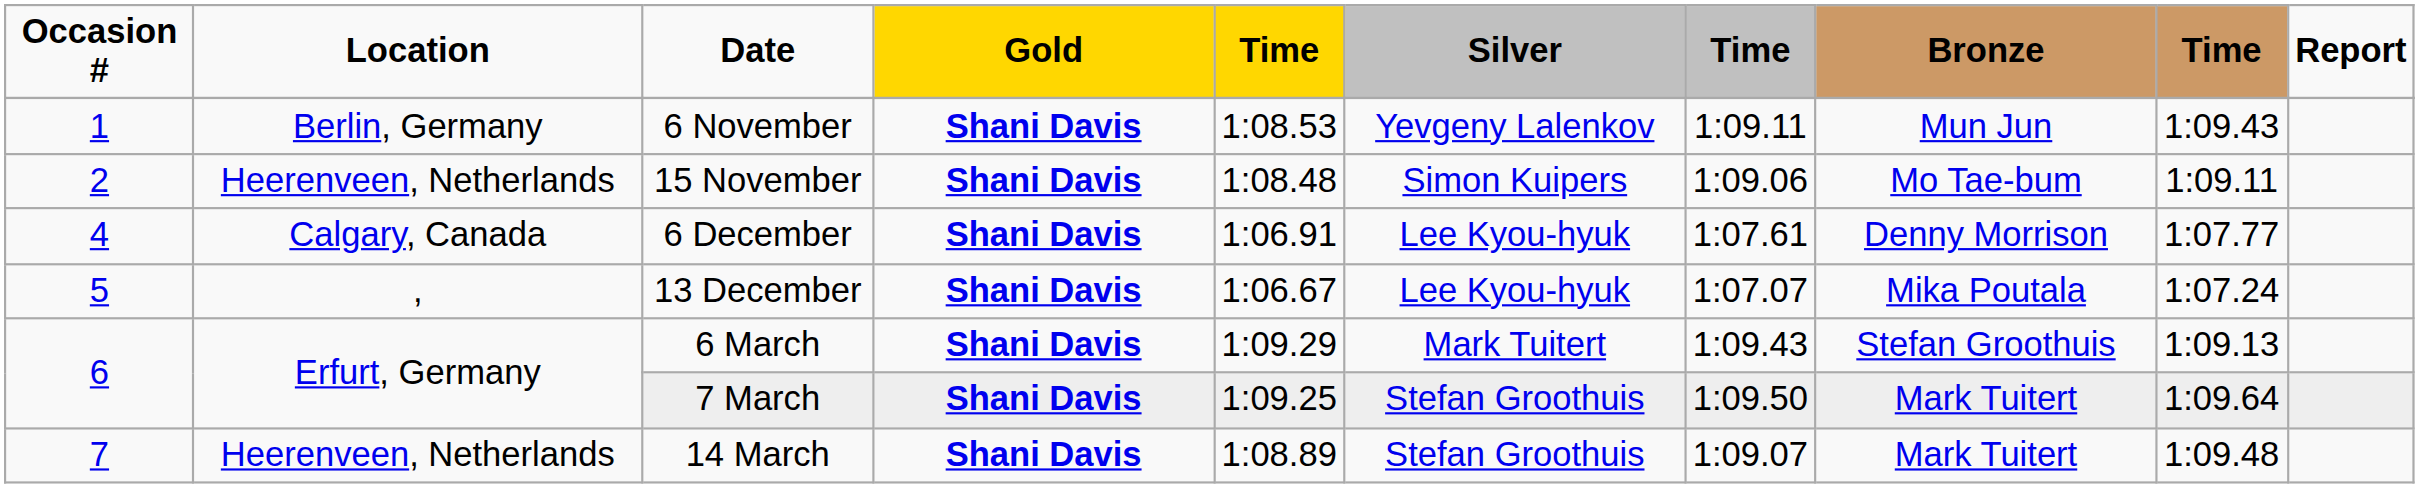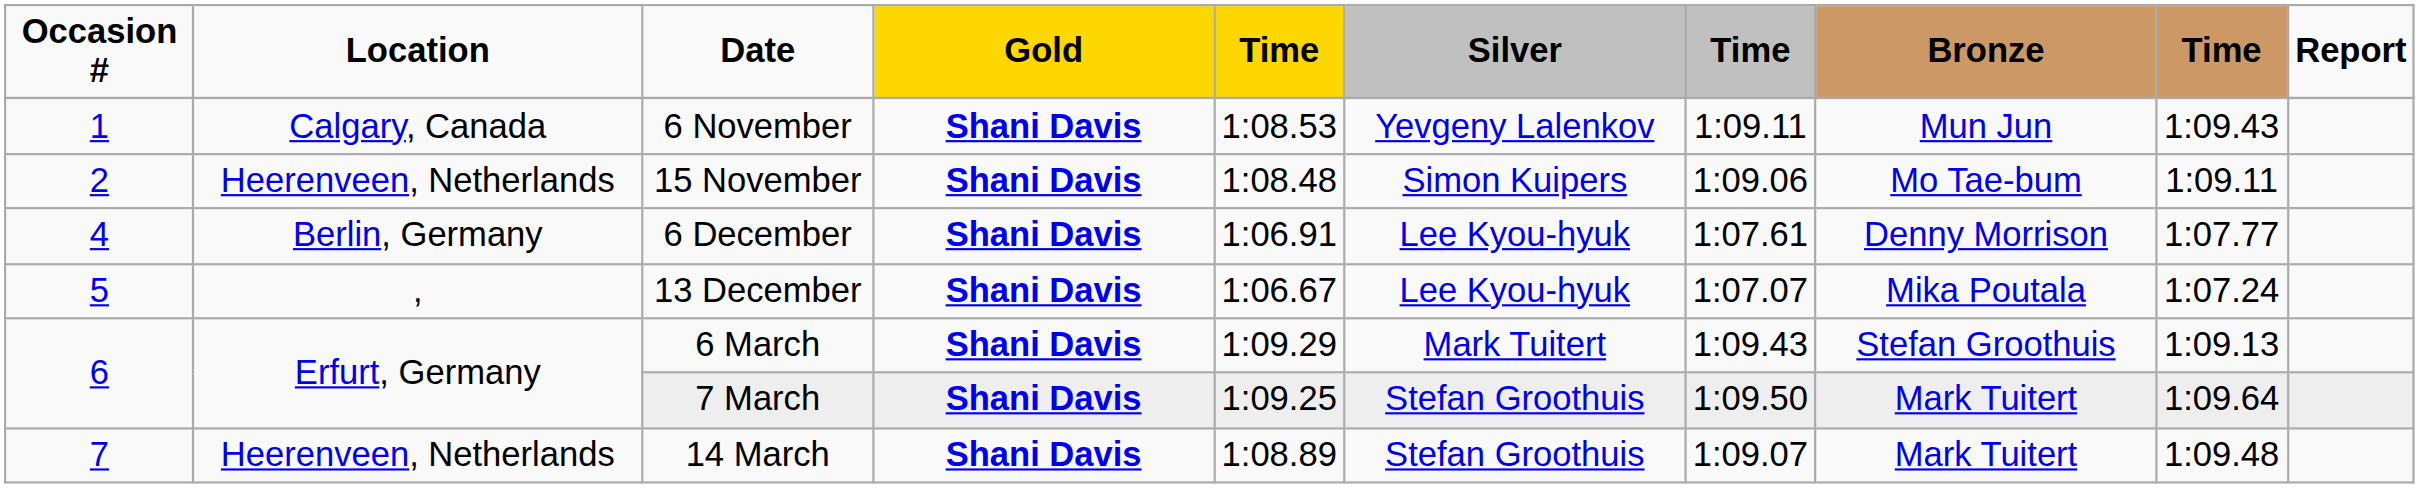 <table class="wikitable">
 <tr>
 <td width="80" align="center"><strong>Occasion #</strong></td>
 <td width="200" align="center"><strong>Location</strong></td>
 <td width="100" align="center"><strong>Date</strong></td>
 <td width="150" bgcolor="gold" align="center"><strong>Gold</strong></td>
 <td width="50" bgcolor="gold" align="center"><strong>Time</strong></td>
 <td width="150" bgcolor="silver" align="center"><strong>Silver</strong></td>
 <td width="50" bgcolor="silver" align="center"><strong>Time</strong></td>
 <td width="150" bgcolor="#CC9966" align="center"><strong>Bronze</strong></td>
 <td width="50" bgcolor="#CC9966" align="center"><strong>Time</strong></td>
 <td width="50" align="center"><strong>Report</strong></td>
 </tr>
 <tr bgcolor="#cccccc">
 </tr>
 <tr>
 <td align="center"><a href='#'>1</a></td>
-<td align="center"><a href='#'>Berlin</a>, Germany</td>
+<td align="center"><a href='#'>Calgary</a>, Canada</td>
 <td align="center">6 November</td>
 <td align="center"><strong><a href='#'>Shani Davis</a></strong><br><small></small></td>
 <td align="center">1:08.53</td>
 <td align="center"><a href='#'>Yevgeny Lalenkov</a><br><small></small></td>
 <td align="center">1:09.11</td>
 <td align="center"><a href='#'>Mun Jun</a><br><small></small></td>
 <td align="center">1:09.43</td>
 <td align="center"></td>
 </tr>
 <tr>
 <td align="center"><a href='#'>2</a></td>
 <td align="center"><a href='#'>Heerenveen</a>, Netherlands</td>
 <td align="center">15 November</td>
 <td align="center"><strong><a href='#'>Shani Davis</a></strong><br><small></small></td>
 <td align="center">1:08.48</td>
 <td align="center"><a href='#'>Simon Kuipers</a><br><small></small></td>
 <td align="center">1:09.06</td>
 <td align="center"><a href='#'>Mo Tae-bum</a><br><small></small></td>
 <td align="center">1:09.11</td>
 <td align="center"></td>
 </tr>
 <tr>
 <td align="center"><a href='#'>4</a></td>
-<td align="center"><a href='#'>Calgary</a>, Canada</td>
+<td align="center"><a href='#'>Berlin</a>, Germany</td>
 <td align="center">6 December</td>
 <td align="center"><strong><a href='#'>Shani Davis</a></strong><br><small></small></td>
 <td align="center">1:06.91</td>
 <td align="center"><a href='#'>Lee Kyou-hyuk</a><br><small></small></td>
 <td align="center">1:07.61</td>
 <td align="center"><a href='#'>Denny Morrison</a><br><small></small></td>
 <td align="center">1:07.77</td>
 <td align="center"></td>
 </tr>
 <tr>
 <td align="center"><a href='#'>5</a></td>
 <td align="center">, </td>
 <td align="center">13 December</td>
 <td align="center"><strong><a href='#'>Shani Davis</a></strong><br><small></small></td>
 <td align="center">1:06.67</td>
 <td align="center"><a href='#'>Lee Kyou-hyuk</a><br><small></small></td>
 <td align="center">1:07.07</td>
 <td align="center"><a href='#'>Mika Poutala</a><br><small></small></td>
 <td align="center">1:07.24</td>
 <td align="center"></td>
 </tr>
 <tr>
 <td rowspan=2 align="center"><a href='#'>6</a></td>
 <td rowspan=2 align="center"><a href='#'>Erfurt</a>, Germany</td>
 <td align="center">6 March</td>
 <td align="center"><strong><a href='#'>Shani Davis</a></strong><br><small></small></td>
 <td align="center">1:09.29</td>
 <td align="center"><a href='#'>Mark Tuitert</a><br><small></small></td>
 <td align="center">1:09.43</td>
 <td align="center"><a href='#'>Stefan Groothuis</a><br><small></small></td>
 <td align="center">1:09.13</td>
 <td align="center"></td>
 </tr>
 <tr bgcolor="#eeeeee">
 <td align="center">7 March</td>
 <td align="center"><strong><a href='#'>Shani Davis</a></strong><br><small></small></td>
 <td align="center">1:09.25</td>
 <td align="center"><a href='#'>Stefan Groothuis</a><br><small></small></td>
 <td align="center">1:09.50</td>
 <td align="center"><a href='#'>Mark Tuitert</a><br><small></small></td>
 <td align="center">1:09.64</td>
 <td align="center"></td>
 </tr>
 <tr>
 <td align="center"><a href='#'>7</a></td>
 <td align="center"><a href='#'>Heerenveen</a>, Netherlands</td>
 <td align="center">14 March</td>
 <td align="center"><strong><a href='#'>Shani Davis</a></strong><br><small></small></td>
 <td align="center">1:08.89</td>
 <td align="center"><a href='#'>Stefan Groothuis</a><br><small></small></td>
 <td align="center">1:09.07</td>
 <td align="center"><a href='#'>Mark Tuitert</a><br><small></small></td>
 <td align="center">1:09.48</td>
 <td align="center"></td>
 </tr>
 </table>
